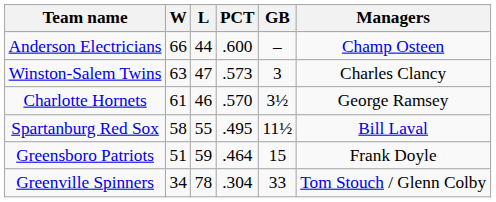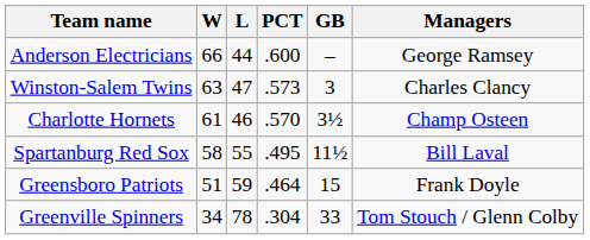 <table class="wikitable" style="text-align:center">
 <tr>
 <th>Team name</th>
 <th>W</th>
 <th>L</th>
 <th>PCT</th>
 <th>GB</th>
 <th>Managers</th>
 </tr>
 <tr>
 <td><a href='#'>Anderson Electricians</a></td>
 <td>66</td>
 <td>44</td>
 <td>.600</td>
 <td>–</td>
-<td><a href='#'>Champ Osteen</a></td>
+<td>George Ramsey</td>
 </tr>
 <tr>
 <td><a href='#'>Winston-Salem Twins</a></td>
 <td>63</td>
 <td>47</td>
 <td>.573</td>
 <td>3</td>
 <td>Charles Clancy</td>
 </tr>
 <tr>
 <td><a href='#'>Charlotte Hornets</a></td>
 <td>61</td>
 <td>46</td>
 <td>.570</td>
 <td>3½</td>
-<td>George Ramsey</td>
+<td><a href='#'>Champ Osteen</a></td>
 </tr>
 <tr>
 <td><a href='#'>Spartanburg Red Sox</a></td>
 <td>58</td>
 <td>55</td>
 <td>.495</td>
 <td>11½</td>
 <td><a href='#'>Bill Laval</a></td>
 </tr>
 <tr>
 <td><a href='#'>Greensboro Patriots</a></td>
 <td>51</td>
 <td>59</td>
 <td>.464</td>
 <td>15</td>
 <td>Frank Doyle</td>
 </tr>
 <tr>
 <td><a href='#'>Greenville Spinners</a></td>
 <td>34</td>
 <td>78</td>
 <td>.304</td>
 <td>33</td>
 <td><a href='#'>Tom Stouch</a> / Glenn Colby</td>
 </tr>
 </table>
